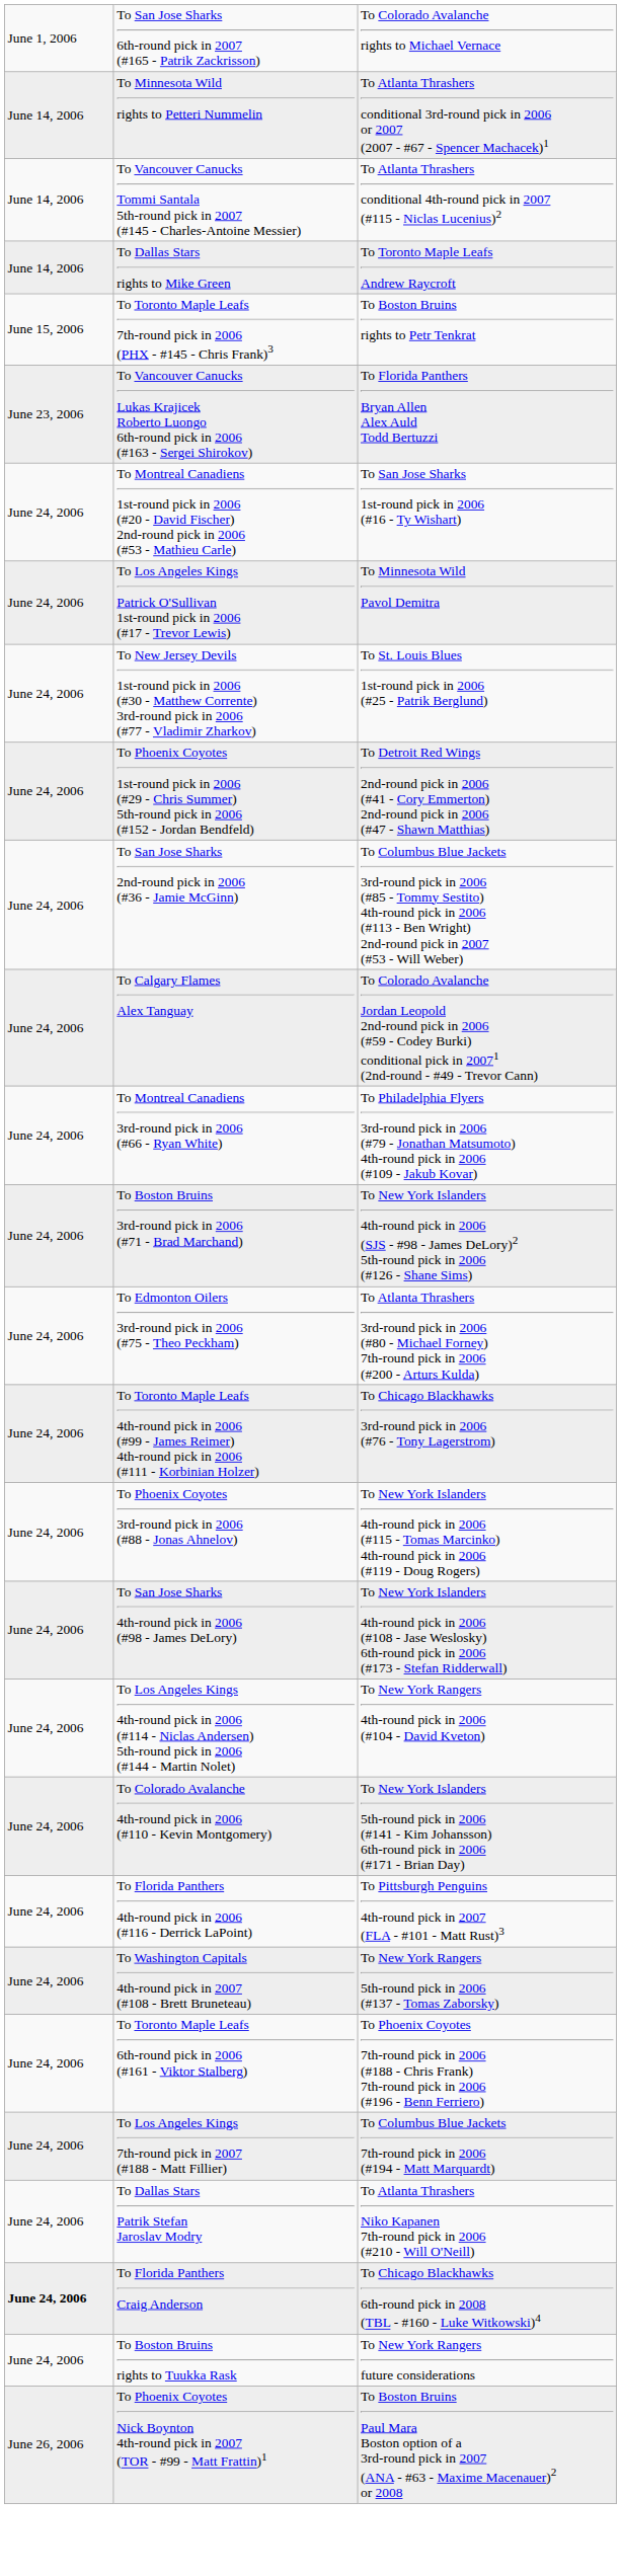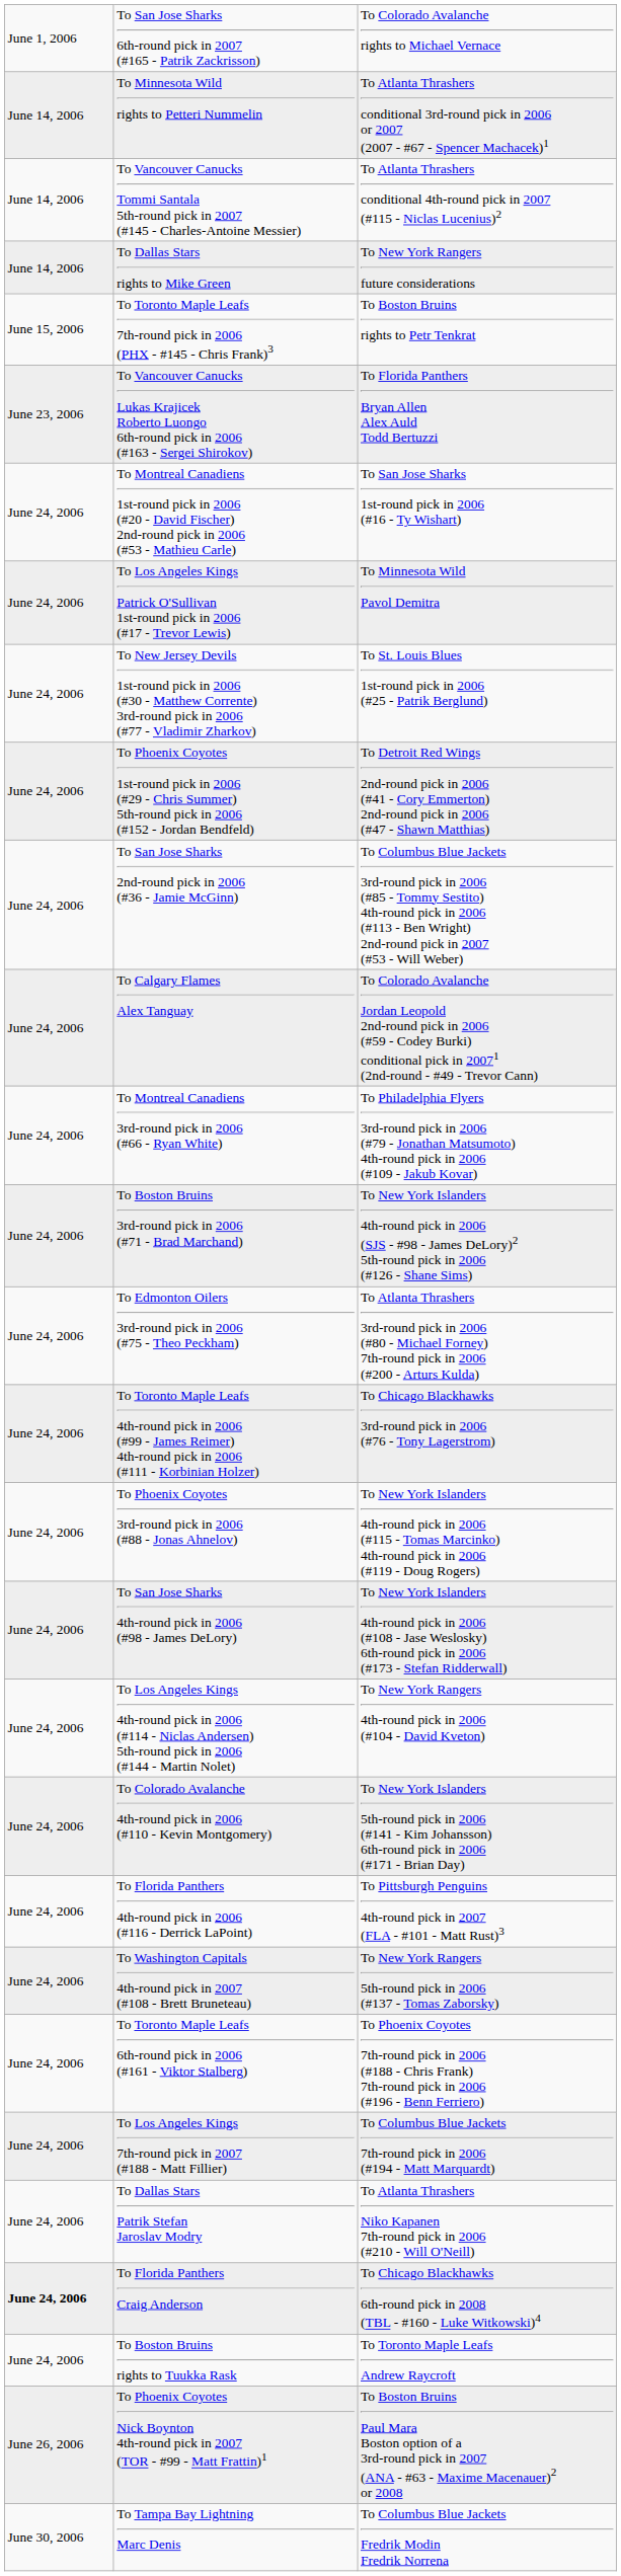 <table cellspacing=0 class="wikitable" style="border:1px solid #999999; width:720px;">
 <tr>
 <td>June 1, 2006</td>
 <td valign="top">To <a href='#'>San Jose Sharks</a><hr>6th-round pick in <a href='#'>2007</a><br>(#165 - <a href='#'>Patrik Zackrisson</a>)</td>
 <td valign="top">To <a href='#'>Colorado Avalanche</a><hr>rights to <a href='#'>Michael Vernace</a></td>
 </tr>
 <tr bgcolor="#eeeeee">
 <td>June 14, 2006</td>
 <td valign="top">To <a href='#'>Minnesota Wild</a><hr>rights to <a href='#'>Petteri Nummelin</a></td>
 <td valign="top">To <a href='#'>Atlanta Thrashers</a><hr>conditional 3rd-round pick in <a href='#'>2006</a><br>or <a href='#'>2007</a><br>(2007 - #67 - <a href='#'>Spencer Machacek</a>)<sup>1</sup></td>
 </tr>
 <tr>
 <td>June 14, 2006</td>
 <td valign="top">To <a href='#'>Vancouver Canucks</a><hr><a href='#'>Tommi Santala</a><br>5th-round pick in <a href='#'>2007</a><br>(#145 - Charles-Antoine Messier)</td>
 <td valign="top">To <a href='#'>Atlanta Thrashers</a><hr>conditional 4th-round pick in <a href='#'>2007</a><br>(#115 - <a href='#'>Niclas Lucenius</a>)<sup>2</sup></td>
 </tr>
 <tr bgcolor="#eeeeee">
 <td>June 14, 2006</td>
 <td valign="top">To <a href='#'>Dallas Stars</a><hr>rights to <a href='#'>Mike Green</a></td>
-<td valign="top">To <a href='#'>Toronto Maple Leafs</a><hr><a href='#'>Andrew Raycroft</a></td>
+<td valign="top">To <a href='#'>New York Rangers</a><hr>future considerations</td>
 </tr>
 <tr>
 <td>June 15, 2006</td>
 <td valign="top">To <a href='#'>Toronto Maple Leafs</a><hr>7th-round pick in <a href='#'>2006</a><br>(<a href='#'>PHX</a> - #145 - Chris Frank)<sup>3</sup></td>
 <td valign="top">To <a href='#'>Boston Bruins</a><hr>rights to <a href='#'>Petr Tenkrat</a></td>
 </tr>
 <tr bgcolor="#eeeeee">
 <td>June 23, 2006</td>
 <td valign="top">To <a href='#'>Vancouver Canucks</a><hr><a href='#'>Lukas Krajicek</a><br><a href='#'>Roberto Luongo</a><br>6th-round pick in <a href='#'>2006</a><br>(#163 - <a href='#'>Sergei Shirokov</a>)</td>
 <td valign="top">To <a href='#'>Florida Panthers</a><hr><a href='#'>Bryan Allen</a><br><a href='#'>Alex Auld</a><br><a href='#'>Todd Bertuzzi</a></td>
 </tr>
 <tr>
 <td>June 24, 2006</td>
 <td valign="top">To <a href='#'>Montreal Canadiens</a><hr>1st-round pick in <a href='#'>2006</a><br>(#20 - <a href='#'>David Fischer</a>)<br>2nd-round pick in <a href='#'>2006</a><br>(#53 - <a href='#'>Mathieu Carle</a>)</td>
 <td valign="top">To <a href='#'>San Jose Sharks</a><hr>1st-round pick in <a href='#'>2006</a><br>(#16 - <a href='#'>Ty Wishart</a>)</td>
 </tr>
 <tr bgcolor="#eeeeee">
 <td>June 24, 2006</td>
 <td valign="top">To <a href='#'>Los Angeles Kings</a><hr><a href='#'>Patrick O'Sullivan</a><br>1st-round pick in <a href='#'>2006</a><br>(#17 - <a href='#'>Trevor Lewis</a>)</td>
 <td valign="top">To <a href='#'>Minnesota Wild</a><hr><a href='#'>Pavol Demitra</a></td>
 </tr>
 <tr>
 <td>June 24, 2006</td>
 <td valign="top">To <a href='#'>New Jersey Devils</a><hr>1st-round pick in <a href='#'>2006</a><br>(#30 - <a href='#'>Matthew Corrente</a>)<br>3rd-round pick in <a href='#'>2006</a><br>(#77 - <a href='#'>Vladimir Zharkov</a>)</td>
 <td valign="top">To <a href='#'>St. Louis Blues</a><hr>1st-round pick in <a href='#'>2006</a><br>(#25 - <a href='#'>Patrik Berglund</a>)</td>
 </tr>
 <tr bgcolor="#eeeeee">
 <td>June 24, 2006</td>
 <td valign="top">To <a href='#'>Phoenix Coyotes</a><hr>1st-round pick in <a href='#'>2006</a><br>(#29 - <a href='#'>Chris Summer</a>)<br>5th-round pick in <a href='#'>2006</a><br>(#152 - Jordan Bendfeld)</td>
 <td valign="top">To <a href='#'>Detroit Red Wings</a><hr>2nd-round pick in <a href='#'>2006</a><br>(#41 - <a href='#'>Cory Emmerton</a>)<br>2nd-round pick in <a href='#'>2006</a><br>(#47 - <a href='#'>Shawn Matthias</a>)</td>
 </tr>
 <tr>
 <td>June 24, 2006</td>
 <td valign="top">To <a href='#'>San Jose Sharks</a><hr>2nd-round pick in <a href='#'>2006</a><br>(#36 - <a href='#'>Jamie McGinn</a>)</td>
 <td valign="top">To <a href='#'>Columbus Blue Jackets</a><hr>3rd-round pick in <a href='#'>2006</a><br>(#85 - <a href='#'>Tommy Sestito</a>)<br>4th-round pick in <a href='#'>2006</a><br>(#113 - Ben Wright)<br>2nd-round pick in <a href='#'>2007</a><br>(#53 - Will Weber)</td>
 </tr>
 <tr bgcolor="#eeeeee">
 <td>June 24, 2006</td>
 <td valign="top">To <a href='#'>Calgary Flames</a><hr><a href='#'>Alex Tanguay</a></td>
 <td valign="top">To <a href='#'>Colorado Avalanche</a><hr><a href='#'>Jordan Leopold</a><br>2nd-round pick in <a href='#'>2006</a><br>(#59 - Codey Burki)<br>conditional pick in <a href='#'>2007</a><sup>1</sup><br>(2nd-round - #49 - Trevor Cann)</td>
 </tr>
 <tr>
 <td>June 24, 2006</td>
 <td valign="top">To <a href='#'>Montreal Canadiens</a><hr>3rd-round pick in <a href='#'>2006</a><br>(#66 - <a href='#'>Ryan White</a>)</td>
 <td valign="top">To <a href='#'>Philadelphia Flyers</a><hr>3rd-round pick in <a href='#'>2006</a><br>(#79 - <a href='#'>Jonathan Matsumoto</a>)<br>4th-round pick in <a href='#'>2006</a><br>(#109 - <a href='#'>Jakub Kovar</a>)</td>
 </tr>
 <tr bgcolor="#eeeeee">
 <td>June 24, 2006</td>
 <td valign="top">To <a href='#'>Boston Bruins</a><hr>3rd-round pick in <a href='#'>2006</a><br>(#71 - <a href='#'>Brad Marchand</a>)</td>
 <td valign="top">To <a href='#'>New York Islanders</a><hr>4th-round pick in <a href='#'>2006</a><br>(<a href='#'>SJS</a> - #98 - James DeLory)<sup>2</sup><br>5th-round pick in <a href='#'>2006</a><br>(#126 - <a href='#'>Shane Sims</a>)</td>
 </tr>
 <tr>
 <td>June 24, 2006</td>
 <td valign="top">To <a href='#'>Edmonton Oilers</a><hr>3rd-round pick in <a href='#'>2006</a><br>(#75 - <a href='#'>Theo Peckham</a>)</td>
 <td valign="top">To <a href='#'>Atlanta Thrashers</a><hr>3rd-round pick in <a href='#'>2006</a><br>(#80 - <a href='#'>Michael Forney</a>)<br>7th-round pick in <a href='#'>2006</a><br>(#200 - <a href='#'>Arturs Kulda</a>)</td>
 </tr>
 <tr bgcolor="#eeeeee">
 <td>June 24, 2006</td>
 <td valign="top">To <a href='#'>Toronto Maple Leafs</a><hr>4th-round pick in <a href='#'>2006</a><br>(#99 - <a href='#'>James Reimer</a>)<br>4th-round pick in <a href='#'>2006</a><br>(#111 - <a href='#'>Korbinian Holzer</a>)</td>
 <td valign="top">To <a href='#'>Chicago Blackhawks</a><hr>3rd-round pick in <a href='#'>2006</a><br>(#76 - <a href='#'>Tony Lagerstrom</a>)</td>
 </tr>
 <tr>
 <td>June 24, 2006</td>
 <td valign="top">To <a href='#'>Phoenix Coyotes</a><hr>3rd-round pick in <a href='#'>2006</a><br>(#88 - <a href='#'>Jonas Ahnelov</a>)</td>
 <td valign="top">To <a href='#'>New York Islanders</a><hr>4th-round pick in <a href='#'>2006</a><br>(#115 - <a href='#'>Tomas Marcinko</a>)<br>4th-round pick in <a href='#'>2006</a><br>(#119 - Doug Rogers)</td>
 </tr>
 <tr bgcolor="#eeeeee">
 <td>June 24, 2006</td>
 <td valign="top">To <a href='#'>San Jose Sharks</a><hr>4th-round pick in <a href='#'>2006</a><br>(#98 - James DeLory)</td>
 <td valign="top">To <a href='#'>New York Islanders</a><hr>4th-round pick in <a href='#'>2006</a><br>(#108 - Jase Weslosky)<br>6th-round pick in <a href='#'>2006</a><br>(#173 - <a href='#'>Stefan Ridderwall</a>)</td>
 </tr>
 <tr>
 <td>June 24, 2006</td>
 <td valign="top">To <a href='#'>Los Angeles Kings</a><hr>4th-round pick in <a href='#'>2006</a><br>(#114 - <a href='#'>Niclas Andersen</a>)<br>5th-round pick in <a href='#'>2006</a><br>(#144 - Martin Nolet)</td>
 <td valign="top">To <a href='#'>New York Rangers</a><hr>4th-round pick in <a href='#'>2006</a><br>(#104 - <a href='#'>David Kveton</a>)</td>
 </tr>
 <tr bgcolor="#eeeeee">
 <td>June 24, 2006</td>
 <td valign="top">To <a href='#'>Colorado Avalanche</a><hr>4th-round pick in <a href='#'>2006</a><br>(#110 - Kevin Montgomery)</td>
 <td valign="top">To <a href='#'>New York Islanders</a><hr>5th-round pick in <a href='#'>2006</a><br>(#141 - Kim Johansson)<br>6th-round pick in <a href='#'>2006</a><br>(#171 - Brian Day)</td>
 </tr>
 <tr>
 <td>June 24, 2006</td>
 <td valign="top">To <a href='#'>Florida Panthers</a><hr>4th-round pick in <a href='#'>2006</a><br>(#116 - Derrick LaPoint)</td>
 <td valign="top">To <a href='#'>Pittsburgh Penguins</a><hr>4th-round pick in <a href='#'>2007</a><br>(<a href='#'>FLA</a> - #101 - Matt Rust)<sup>3</sup></td>
 </tr>
 <tr bgcolor="#eeeeee">
 <td>June 24, 2006</td>
 <td valign="top">To <a href='#'>Washington Capitals</a><hr>4th-round pick in <a href='#'>2007</a><br>(#108 - Brett Bruneteau)</td>
 <td valign="top">To <a href='#'>New York Rangers</a><hr>5th-round pick in <a href='#'>2006</a><br>(#137 - <a href='#'>Tomas Zaborsky</a>)</td>
 </tr>
 <tr>
 <td>June 24, 2006</td>
 <td valign="top">To <a href='#'>Toronto Maple Leafs</a><hr>6th-round pick in <a href='#'>2006</a><br>(#161 - <a href='#'>Viktor Stalberg</a>)</td>
 <td valign="top">To <a href='#'>Phoenix Coyotes</a><hr>7th-round pick in <a href='#'>2006</a><br>(#188 - Chris Frank)<br>7th-round pick in <a href='#'>2006</a><br>(#196 - <a href='#'>Benn Ferriero</a>)</td>
 </tr>
 <tr bgcolor="#eeeeee">
 <td>June 24, 2006</td>
 <td valign="top">To <a href='#'>Los Angeles Kings</a><hr>7th-round pick in <a href='#'>2007</a><br>(#188 - Matt Fillier)</td>
 <td valign="top">To <a href='#'>Columbus Blue Jackets</a><hr>7th-round pick in <a href='#'>2006</a><br>(#194 - <a href='#'>Matt Marquardt</a>)</td>
 </tr>
 <tr>
 <td>June 24, 2006</td>
 <td valign="top">To <a href='#'>Dallas Stars</a><hr><a href='#'>Patrik Stefan</a><br><a href='#'>Jaroslav Modry</a></td>
 <td valign="top">To <a href='#'>Atlanta Thrashers</a><hr><a href='#'>Niko Kapanen</a><br>7th-round pick in <a href='#'>2006</a><br>(#210 - <a href='#'>Will O'Neill</a>)</td>
 </tr>
 <tr bgcolor="#eeeeee">
 <td><strong>June 24, 2006</strong></td>
 <td valign="top">To <a href='#'>Florida Panthers</a><hr><a href='#'>Craig Anderson</a></td>
 <td valign="top">To <a href='#'>Chicago Blackhawks</a><hr>6th-round pick in <a href='#'>2008</a><br>(<a href='#'>TBL</a> - #160 - <a href='#'>Luke Witkowski</a>)<sup>4</sup></td>
 </tr>
 <tr>
 <td>June 24, 2006</td>
 <td valign="top">To <a href='#'>Boston Bruins</a><hr>rights to <a href='#'>Tuukka Rask</a></td>
-<td valign="top">To <a href='#'>New York Rangers</a><hr>future considerations</td>
+<td valign="top">To <a href='#'>Toronto Maple Leafs</a><hr><a href='#'>Andrew Raycroft</a></td>
 </tr>
 <tr bgcolor="#eeeeee">
 <td>June 26, 2006</td>
 <td valign="top">To <a href='#'>Phoenix Coyotes</a><hr><a href='#'>Nick Boynton</a><br>4th-round pick in <a href='#'>2007</a><br>(<a href='#'>TOR</a> - #99 - <a href='#'>Matt Frattin</a>)<sup>1</sup></td>
 <td valign="top">To <a href='#'>Boston Bruins</a><hr><a href='#'>Paul Mara</a><br>Boston option of a<br>3rd-round pick in <a href='#'>2007</a><br>(<a href='#'>ANA</a> - #63 - <a href='#'>Maxime Macenauer</a>)<sup>2</sup><br>or <a href='#'>2008</a></td>
 </tr>
+<tr>
+<td>June 30, 2006</td>
+<td valign="top">To <a href='#'>Tampa Bay Lightning</a><hr><a href='#'>Marc Denis</a></td>
+<td valign="top">To <a href='#'>Columbus Blue Jackets</a><hr><a href='#'>Fredrik Modin</a><br><a href='#'>Fredrik Norrena</a></td>
+</tr>
 </table>
